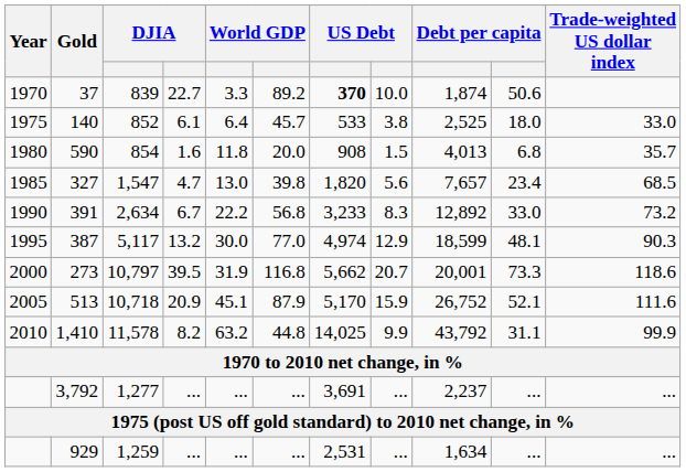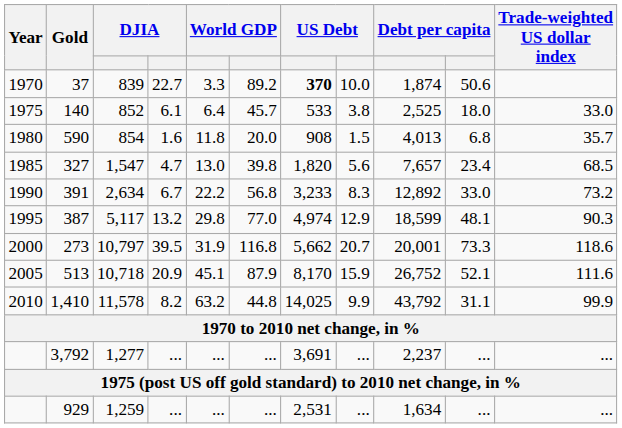 <table class="wikitable" style="text-align:right; table-layout: fixed;">
 <tr>
 <th rowspan=2>Year</th>
 <th rowspan=2>Gold</th>
 <th colspan=2><a href='#'>DJIA</a></th>
 <th colspan=2><a href='#'>World GDP</a></th>
 <th colspan=2><a href='#'>US Debt</a></th>
 <th colspan=2><a href='#'>Debt per capita</a></th>
 <th rowspan=2><a href='#'>Trade-weighted<br>US dollar<br>index</a></th>
 </tr>
 <tr>
 <th></th>
 <th></th>
 <th></th>
 <th></th>
 <th></th>
 <th></th>
 <th></th>
 <th></th>
 </tr>
 <tr>
 <td>1970</td>
 <td>37</td>
 <td>839</td>
 <td>22.7</td>
 <td>3.3</td>
 <td>89.2</td>
 <td><strong>370</strong></td>
 <td>10.0</td>
 <td>1,874</td>
 <td>50.6</td>
 <td></td>
 </tr>
 <tr>
 <td>1975</td>
 <td>140</td>
 <td>852</td>
 <td>6.1</td>
 <td>6.4</td>
 <td>45.7</td>
 <td>533</td>
 <td>3.8</td>
 <td>2,525</td>
 <td>18.0</td>
 <td>33.0</td>
 </tr>
 <tr>
 <td>1980</td>
 <td>590</td>
 <td>854</td>
 <td>1.6</td>
 <td>11.8</td>
 <td>20.0</td>
 <td>908</td>
 <td>1.5</td>
 <td>4,013</td>
 <td>6.8</td>
 <td>35.7</td>
 </tr>
 <tr>
 <td>1985</td>
 <td>327</td>
 <td>1,547</td>
 <td>4.7</td>
 <td>13.0</td>
 <td>39.8</td>
 <td>1,820</td>
 <td>5.6</td>
 <td>7,657</td>
 <td>23.4</td>
 <td>68.5</td>
 </tr>
 <tr>
 <td>1990</td>
 <td>391</td>
 <td>2,634</td>
 <td>6.7</td>
 <td>22.2</td>
 <td>56.8</td>
 <td>3,233</td>
 <td>8.3</td>
 <td>12,892</td>
 <td>33.0</td>
 <td>73.2</td>
 </tr>
 <tr>
 <td>1995</td>
 <td>387</td>
 <td>5,117</td>
 <td>13.2</td>
-<td>30.0</td>
+<td>29.8</td>
 <td>77.0</td>
 <td>4,974</td>
 <td>12.9</td>
 <td>18,599</td>
 <td>48.1</td>
 <td>90.3</td>
 </tr>
 <tr>
 <td>2000</td>
 <td>273</td>
 <td>10,797</td>
 <td>39.5</td>
 <td>31.9</td>
 <td>116.8</td>
 <td>5,662</td>
 <td>20.7</td>
 <td>20,001</td>
 <td>73.3</td>
 <td>118.6</td>
 </tr>
 <tr>
 <td>2005</td>
 <td>513</td>
 <td>10,718</td>
 <td>20.9</td>
 <td>45.1</td>
 <td>87.9</td>
-<td>5,170</td>
+<td>8,170</td>
 <td>15.9</td>
 <td>26,752</td>
 <td>52.1</td>
 <td>111.6</td>
 </tr>
 <tr>
 <td>2010</td>
 <td>1,410</td>
 <td>11,578</td>
 <td>8.2</td>
 <td>63.2</td>
 <td>44.8</td>
 <td>14,025</td>
 <td>9.9</td>
 <td>43,792</td>
 <td>31.1</td>
 <td>99.9</td>
 </tr>
 <tr>
 <th colspan=11>1970 to 2010 net change, in %</th>
 </tr>
 <tr>
 <td></td>
 <td>3,792</td>
 <td>1,277</td>
 <td>...</td>
 <td>...</td>
 <td>...</td>
 <td>3,691</td>
 <td>...</td>
 <td>2,237</td>
 <td>...</td>
 <td>...</td>
 </tr>
 <tr>
 <th colspan=11>1975 (post US off gold standard) to 2010 net change, in %</th>
 </tr>
 <tr>
 <td></td>
 <td>929</td>
 <td>1,259</td>
 <td>...</td>
 <td>...</td>
 <td>...</td>
 <td>2,531</td>
 <td>...</td>
 <td>1,634</td>
 <td>...</td>
 <td>...</td>
 </tr>
 </table>
